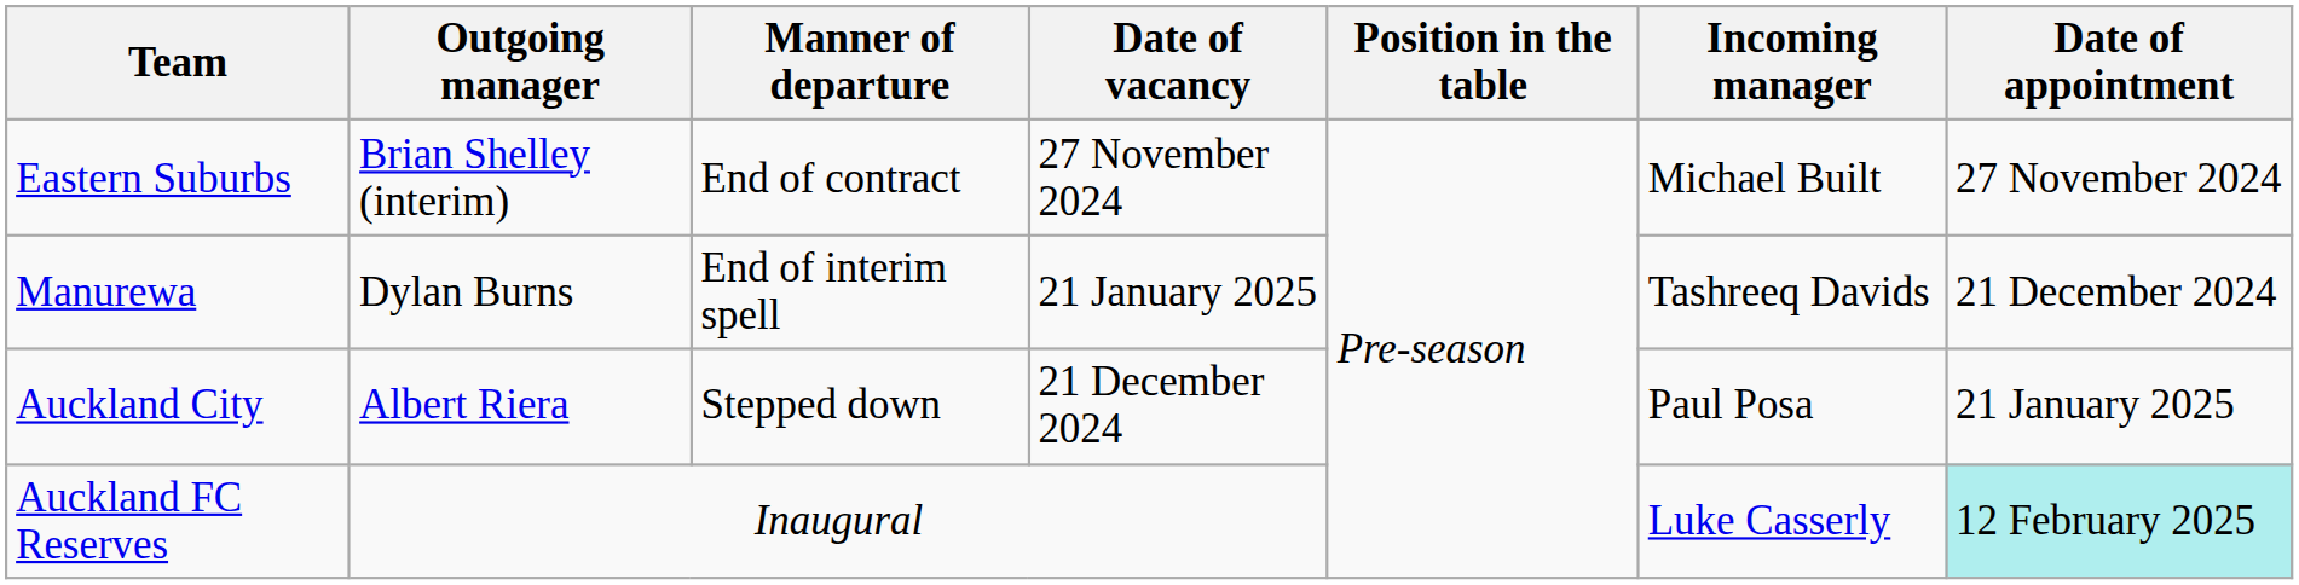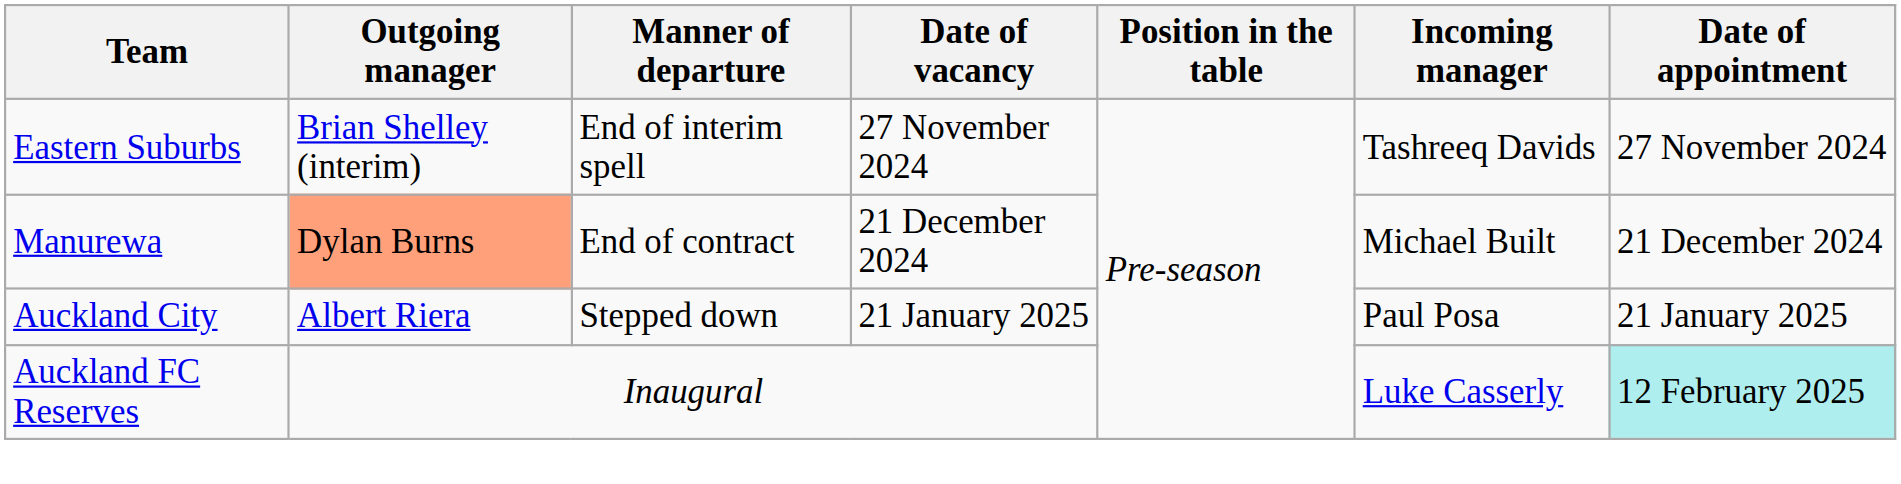 <table class="wikitable">
 <tr>
 <th>Team</th>
 <th>Outgoing manager</th>
 <th>Manner of departure</th>
 <th>Date of vacancy</th>
 <th>Position in the table</th>
 <th>Incoming manager</th>
 <th>Date of appointment</th>
 </tr>
 <tr>
 <td><a href='#'>Eastern Suburbs</a></td>
 <td> <a href='#'>Brian Shelley</a> (interim)</td>
-<td>End of contract</td>
+<td>End of interim spell</td>
 <td>27 November 2024</td>
 <td rowspan="4"><em>Pre-season</em></td>
-<td> Michael Built</td>
+<td> Tashreeq Davids</td>
 <td>27 November 2024</td>
 </tr>
 <tr>
 <td><a href='#'>Manurewa</a></td>
-<td> Dylan Burns</td>
-<td>End of interim spell</td>
-<td>21 January 2025</td>
-<td> Tashreeq Davids</td>
+<td style="background: lightsalmon;"> Dylan Burns</td>
+<td>End of contract</td>
+<td>21 December 2024</td>
+<td> Michael Built</td>
 <td>21 December 2024</td>
 </tr>
 <tr>
 <td><a href='#'>Auckland City</a></td>
 <td> <a href='#'>Albert Riera</a></td>
 <td>Stepped down</td>
-<td>21 December 2024</td>
+<td>21 January 2025</td>
 <td> Paul Posa</td>
 <td>21 January 2025</td>
 </tr>
 <tr>
 <td><a href='#'>Auckland FC Reserves</a></td>
 <td colspan="3" align=center><em>Inaugural</em></td>
 <td> <a href='#'>Luke Casserly</a></td>
 <td style="background: paleturquoise;">12 February 2025</td>
 </tr>
 </table>
